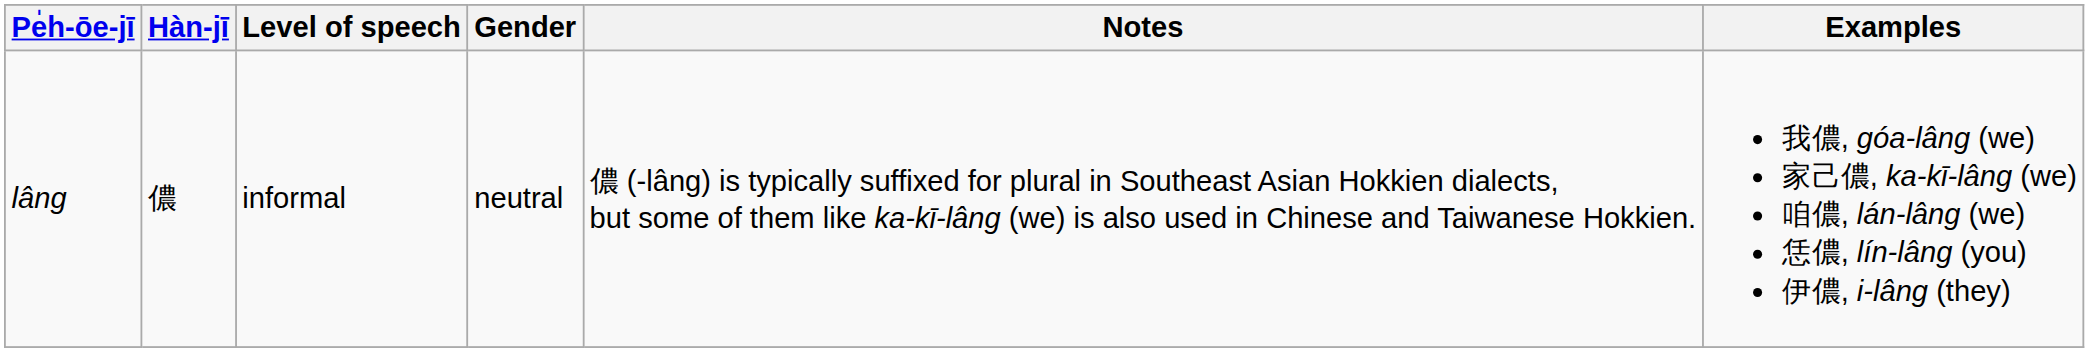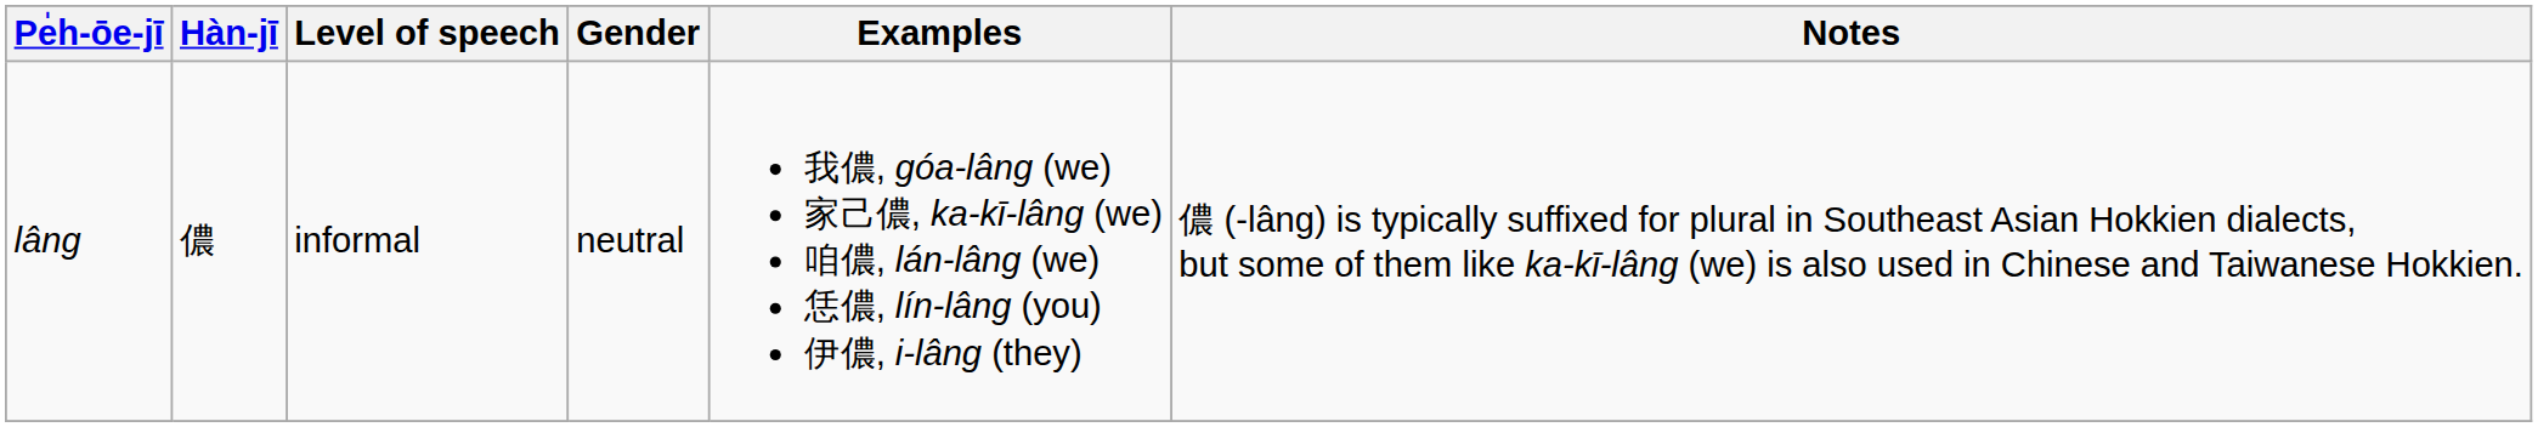 <table class="wikitable">
 <tr>
 <th><a href='#'>Pe̍h-ōe-jī</a></th>
 <th><a href='#'>Hàn-jī</a></th>
 <th>Level of speech</th>
 <th>Gender</th>
+<th>Examples</th>
 <th>Notes</th>
-<th>Examples</th>
 </tr>
 <tr>
 <td><em>lâng</em></td>
 <td>儂</td>
 <td>informal</td>
 <td>neutral</td>
+<td><br><ul><li>我儂, <em>góa-lâng</em> (we)</li><li>家己儂, <em>ka-kī-lâng</em> (we)</li><li>咱儂, <em>lán-lâng</em> (we)</li><li>恁儂, <em>lín-lâng</em> (you)</li><li>伊儂, <em>i-lâng</em> (they)</li></ul></td>
 <td>儂 (-lâng) is typically suffixed for plural in Southeast Asian Hokkien dialects,<br>but some of them like <em>ka-kī-lâng</em> (we) is also used in Chinese and Taiwanese Hokkien.</td>
-<td><br><ul><li>我儂, <em>góa-lâng</em> (we)</li><li>家己儂, <em>ka-kī-lâng</em> (we)</li><li>咱儂, <em>lán-lâng</em> (we)</li><li>恁儂, <em>lín-lâng</em> (you)</li><li>伊儂, <em>i-lâng</em> (they)</li></ul></td>
 </tr>
 </table>
